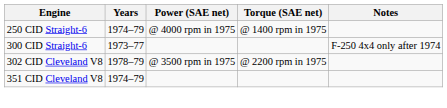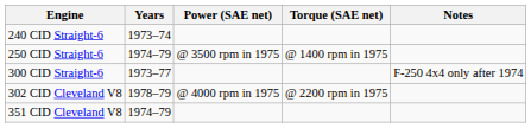 <table class="wikitable">
 <tr>
 <th>Engine</th>
 <th>Years</th>
 <th>Power (SAE net)</th>
 <th>Torque (SAE net)</th>
 <th>Notes</th>
 </tr>
 <tr>
+<td>240 CID <a href='#'>Straight-6</a></td>
+<td>1973–74</td>
+<td></td>
+<td></td>
+<td></td>
+</tr>
+<tr>
 <td>250 CID <a href='#'>Straight-6</a></td>
 <td>1974–79</td>
-<td> @ 4000 rpm in 1975</td>
+<td> @ 3500 rpm in 1975</td>
 <td> @ 1400 rpm in 1975</td>
 <td></td>
 </tr>
 <tr>
 <td>300 CID <a href='#'>Straight-6</a></td>
 <td>1973–77</td>
 <td></td>
 <td></td>
 <td>F-250 4x4 only after 1974</td>
 </tr>
 <tr>
 <td>302 CID <a href='#'>Cleveland</a> V8</td>
 <td>1978–79</td>
-<td> @ 3500 rpm in 1975</td>
+<td> @ 4000 rpm in 1975</td>
 <td> @ 2200 rpm in 1975</td>
 <td></td>
 </tr>
 <tr>
 <td>351 CID <a href='#'>Cleveland</a> V8</td>
 <td>1974–79</td>
 <td></td>
 <td></td>
 <td></td>
 </tr>
 </table>
